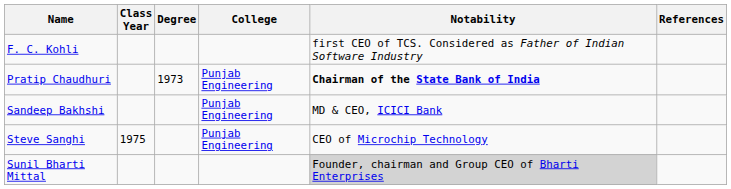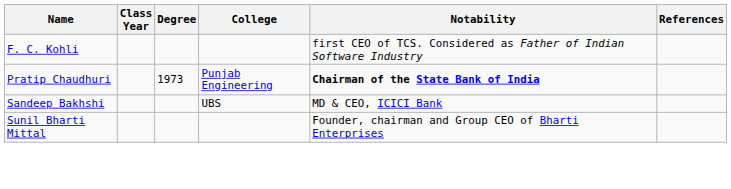 <table class="wikitable">
 <tr>
 <th>Name</th>
 <th>Class<br>Year</th>
 <th>Degree</th>
 <th>College</th>
 <th>Notability</th>
 <th>References</th>
 </tr>
 <tr>
 <td><a href='#'>F. C. Kohli</a></td>
 <td></td>
 <td></td>
 <td></td>
 <td>first CEO of TCS. Considered as <em>Father of Indian Software Industry</em></td>
 <td></td>
 </tr>
 <tr>
 <td><a href='#'>Pratip Chaudhuri</a></td>
 <td></td>
 <td>1973</td>
 <td><a href='#'>Punjab Engineering</a></td>
 <td><strong>Chairman of the <a href='#'>State Bank of India</a></strong></td>
 <td></td>
 </tr>
 <tr>
 <td><a href='#'>Sandeep Bakhshi</a></td>
 <td></td>
 <td></td>
-<td><a href='#'>Punjab Engineering</a></td>
+<td>UBS</td>
 <td>MD & CEO, <a href='#'>ICICI Bank</a></td>
-<td></td>
-</tr>
-<tr>
-<td><a href='#'>Steve Sanghi</a></td>
-<td>1975</td>
-<td></td>
-<td><a href='#'>Punjab Engineering</a></td>
-<td>CEO of <a href='#'>Microchip Technology</a></td>
 <td></td>
 </tr>
 <tr>
 <td><a href='#'>Sunil Bharti Mittal</a></td>
 <td></td>
 <td></td>
 <td></td>
-<td style="background: lightgrey;">Founder, chairman and Group CEO of <a href='#'>Bharti Enterprises</a></td>
+<td>Founder, chairman and Group CEO of <a href='#'>Bharti Enterprises</a></td>
 <td></td>
 </tr>
 </table>
